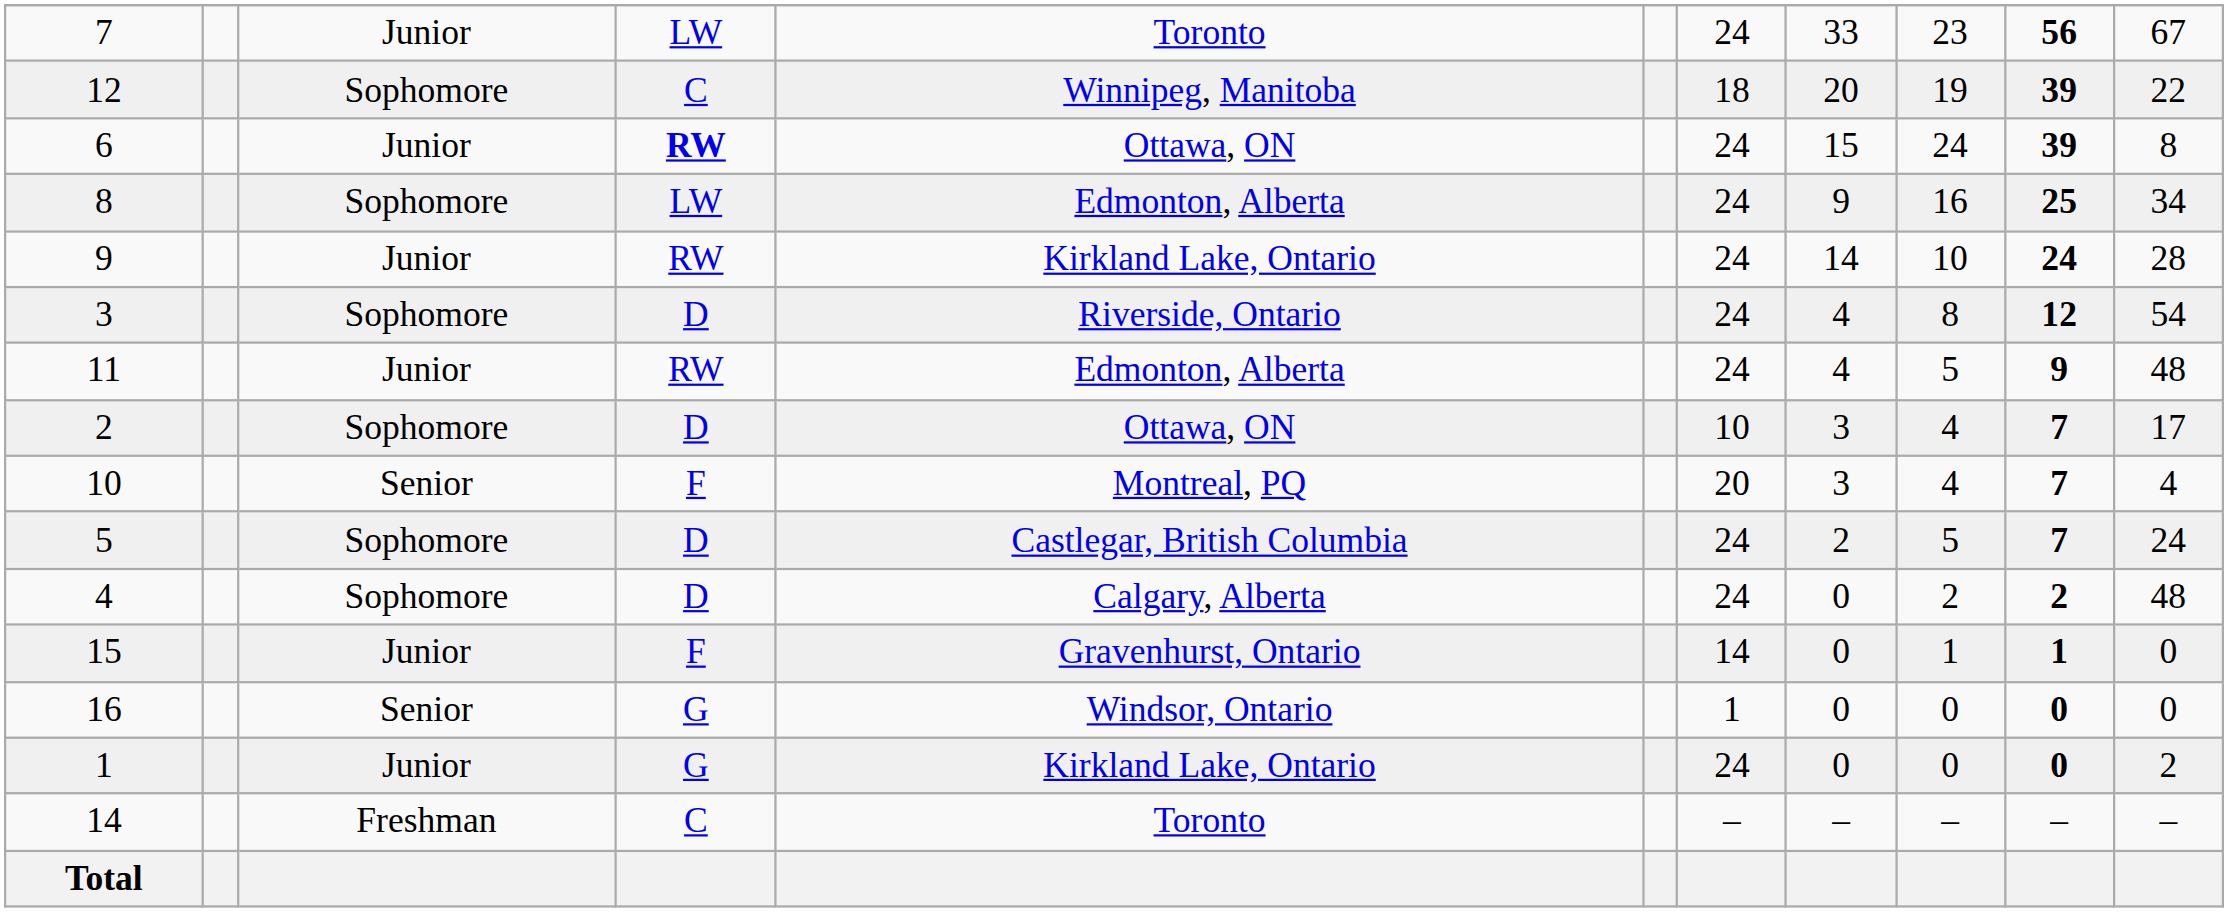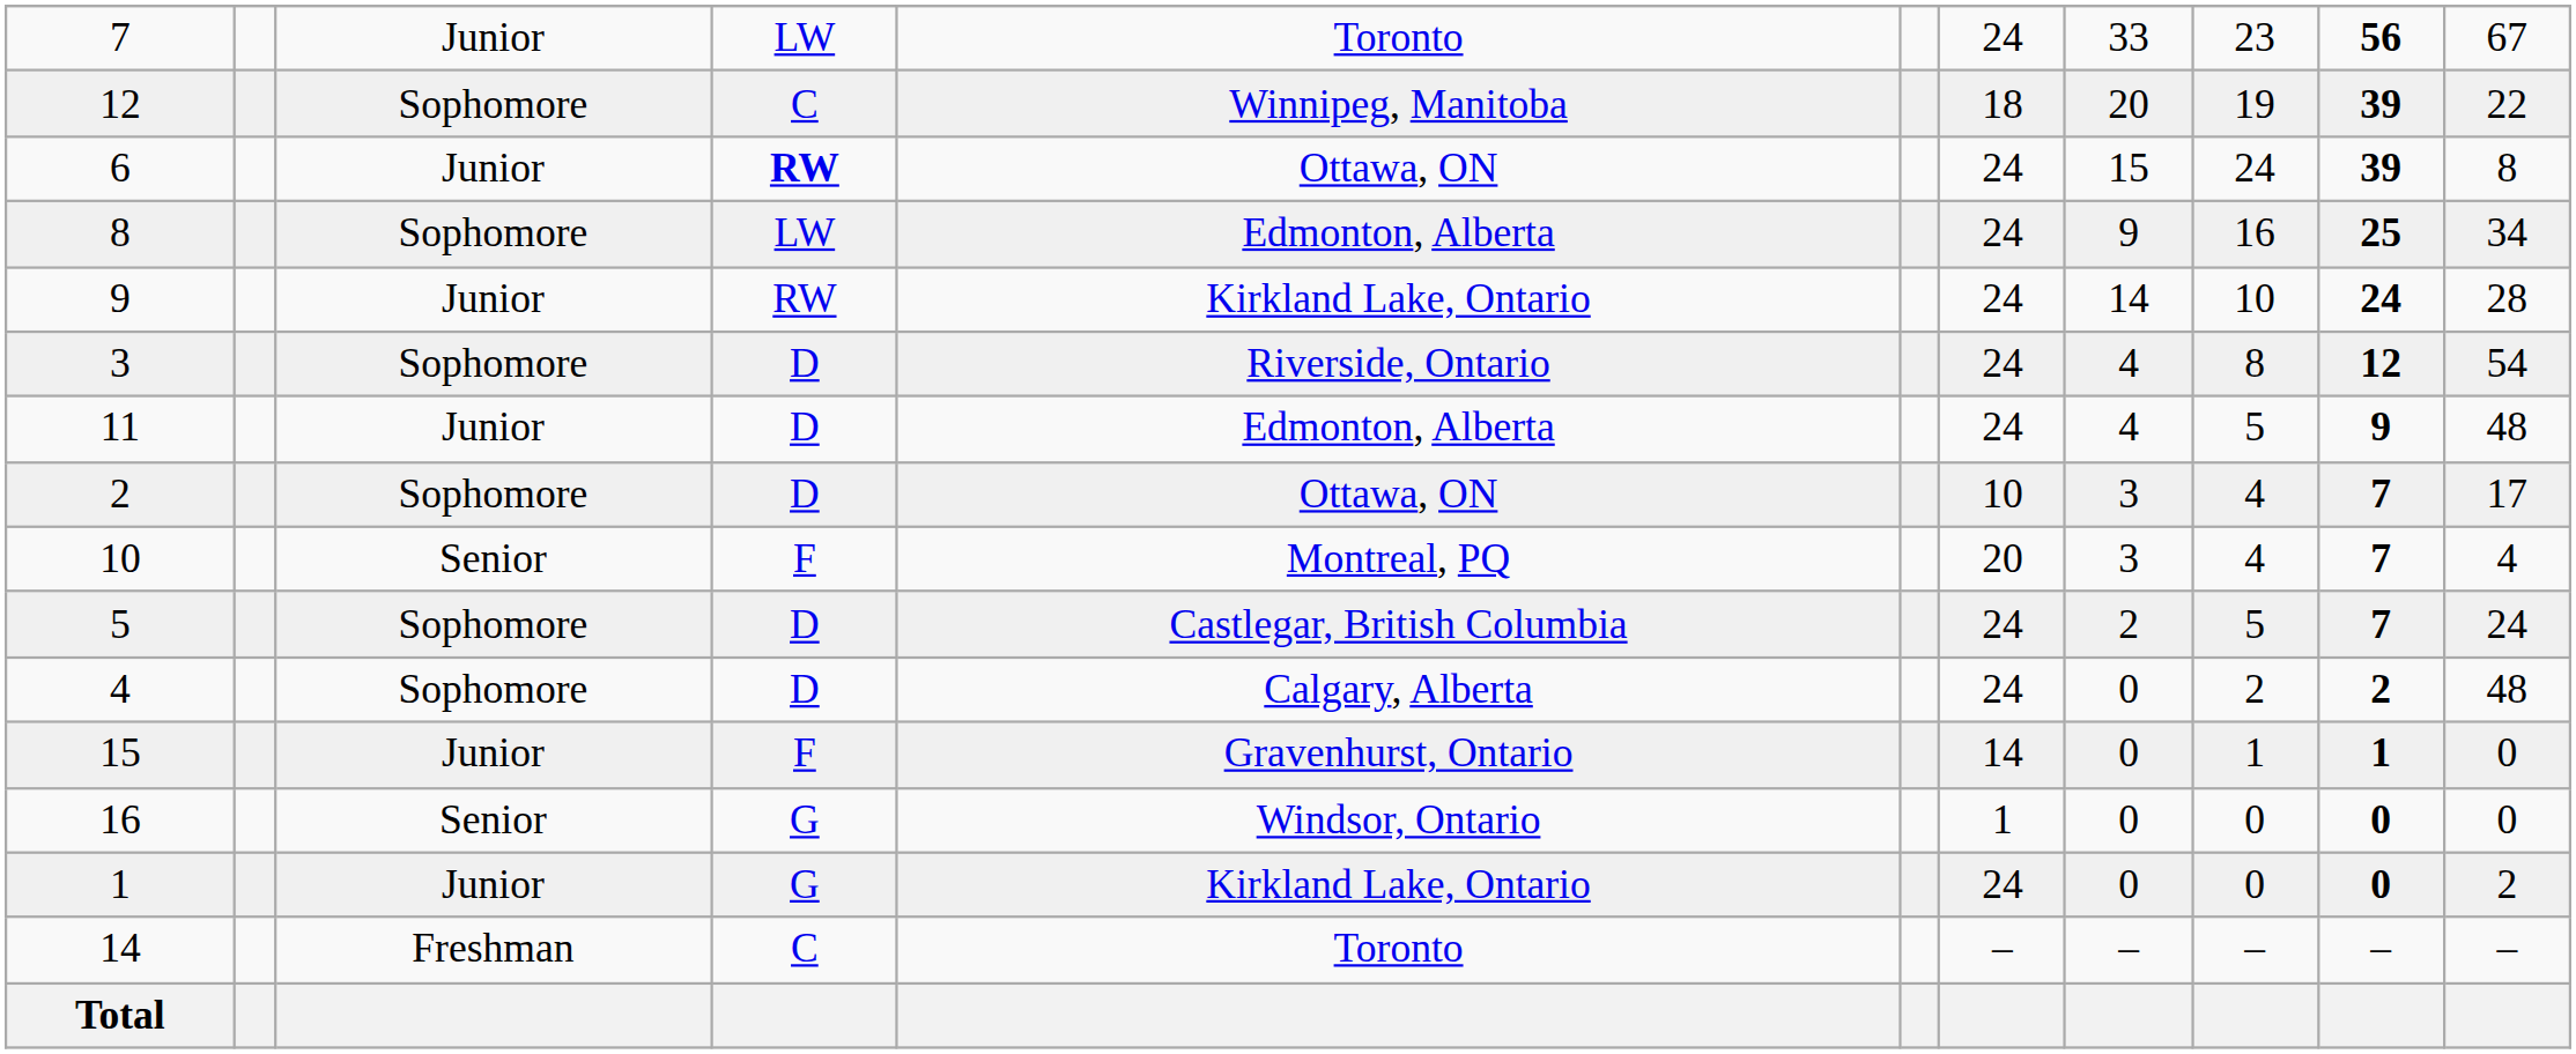 <table class="wikitable sortable" width ="1000">
 <tr align="center">
 </tr>
 <tr align="center" bgcolor="">
 <td>7</td>
 <td></td>
 <td>Junior</td>
 <td><a href='#'>LW</a></td>
 <td><a href='#'>Toronto</a></td>
 <td></td>
 <td>24</td>
 <td>33</td>
 <td>23</td>
 <td><strong>56</strong></td>
 <td>67</td>
 </tr>
 <tr align="center" bgcolor="f0f0f0">
 <td>12</td>
 <td></td>
 <td>Sophomore</td>
 <td><a href='#'>C</a></td>
 <td><a href='#'>Winnipeg</a>, <a href='#'>Manitoba</a></td>
 <td></td>
 <td>18</td>
 <td>20</td>
 <td>19</td>
 <td><strong>39</strong></td>
 <td>22</td>
 </tr>
 <tr align="center" bgcolor="">
 <td>6</td>
 <td></td>
 <td>Junior</td>
 <td><strong><a href='#'>RW</a></strong></td>
 <td><a href='#'>Ottawa</a>, <a href='#'>ON</a></td>
 <td></td>
 <td>24</td>
 <td>15</td>
 <td>24</td>
 <td><strong>39</strong></td>
 <td>8</td>
 </tr>
 <tr align="center" bgcolor="f0f0f0">
 <td>8</td>
 <td></td>
 <td>Sophomore</td>
 <td><a href='#'>LW</a></td>
 <td><a href='#'>Edmonton</a>, <a href='#'>Alberta</a></td>
 <td></td>
 <td>24</td>
 <td>9</td>
 <td>16</td>
 <td><strong>25</strong></td>
 <td>34</td>
 </tr>
 <tr align="center" bgcolor="">
 <td>9</td>
 <td></td>
 <td>Junior</td>
 <td><a href='#'>RW</a></td>
 <td><a href='#'>Kirkland Lake, Ontario</a></td>
 <td></td>
 <td>24</td>
 <td>14</td>
 <td>10</td>
 <td><strong>24</strong></td>
 <td>28</td>
 </tr>
 <tr align="center" bgcolor="f0f0f0">
 <td>3</td>
 <td></td>
 <td>Sophomore</td>
 <td><a href='#'>D</a></td>
 <td><a href='#'>Riverside, Ontario</a></td>
 <td></td>
 <td>24</td>
 <td>4</td>
 <td>8</td>
 <td><strong>12</strong></td>
 <td>54</td>
 </tr>
 <tr align="center" bgcolor="">
 <td>11</td>
 <td></td>
 <td>Junior</td>
-<td><a href='#'>RW</a></td>
+<td><a href='#'>D</a></td>
 <td><a href='#'>Edmonton</a>, <a href='#'>Alberta</a></td>
 <td></td>
 <td>24</td>
 <td>4</td>
 <td>5</td>
 <td><strong>9</strong></td>
 <td>48</td>
 </tr>
 <tr align="center" bgcolor="f0f0f0">
 <td>2</td>
 <td></td>
 <td>Sophomore</td>
 <td><a href='#'>D</a></td>
 <td><a href='#'>Ottawa</a>, <a href='#'>ON</a></td>
 <td></td>
 <td>10</td>
 <td>3</td>
 <td>4</td>
 <td><strong>7</strong></td>
 <td>17</td>
 </tr>
 <tr align="center" bgcolor="">
 <td>10</td>
 <td></td>
 <td>Senior</td>
 <td><a href='#'>F</a></td>
 <td><a href='#'>Montreal</a>, <a href='#'>PQ</a></td>
 <td></td>
 <td>20</td>
 <td>3</td>
 <td>4</td>
 <td><strong>7</strong></td>
 <td>4</td>
 </tr>
 <tr align="center" bgcolor="f0f0f0">
 <td>5</td>
 <td></td>
 <td>Sophomore</td>
 <td><a href='#'>D</a></td>
 <td><a href='#'>Castlegar, British Columbia</a></td>
 <td></td>
 <td>24</td>
 <td>2</td>
 <td>5</td>
 <td><strong>7</strong></td>
 <td>24</td>
 </tr>
 <tr align="center" bgcolor="">
 <td>4</td>
 <td></td>
 <td>Sophomore</td>
 <td><a href='#'>D</a></td>
 <td><a href='#'>Calgary</a>, <a href='#'>Alberta</a></td>
 <td></td>
 <td>24</td>
 <td>0</td>
 <td>2</td>
 <td><strong>2</strong></td>
 <td>48</td>
 </tr>
 <tr align="center" bgcolor="f0f0f0">
 <td>15</td>
 <td></td>
 <td>Junior</td>
 <td><a href='#'>F</a></td>
 <td><a href='#'>Gravenhurst, Ontario</a></td>
 <td></td>
 <td>14</td>
 <td>0</td>
 <td>1</td>
 <td><strong>1</strong></td>
 <td>0</td>
 </tr>
 <tr align="center" bgcolor="">
 <td>16</td>
 <td></td>
 <td>Senior</td>
 <td><a href='#'>G</a></td>
 <td><a href='#'>Windsor, Ontario</a></td>
 <td></td>
 <td>1</td>
 <td>0</td>
 <td>0</td>
 <td><strong>0</strong></td>
 <td>0</td>
 </tr>
 <tr align="center" bgcolor="f0f0f0">
 <td>1</td>
 <td></td>
 <td>Junior</td>
 <td><a href='#'>G</a></td>
 <td><a href='#'>Kirkland Lake, Ontario</a></td>
 <td></td>
 <td>24</td>
 <td>0</td>
 <td>0</td>
 <td><strong>0</strong></td>
 <td>2</td>
 </tr>
 <tr align="center" bgcolor="">
 <td>14</td>
 <td></td>
 <td>Freshman</td>
 <td><a href='#'>C</a></td>
 <td><a href='#'>Toronto</a></td>
 <td></td>
 <td>–</td>
 <td>–</td>
 <td>–</td>
 <td>–</td>
 <td>–</td>
 </tr>
 <tr>
 <th>Total</th>
 <th></th>
 <th></th>
 <th></th>
 <th></th>
 <th></th>
 <th></th>
 <th></th>
 <th></th>
 <th></th>
 <th></th>
 </tr>
 </table>
